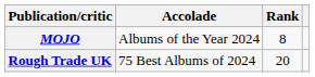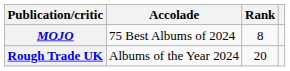 <table class="wikitable sortable plainrowheaders">
 <tr>
 <th scope="col">Publication/critic</th>
 <th scope="col">Accolade</th>
 <th scope="col">Rank</th>
 <th scope="col" class="unsortable"></th>
 </tr>
 <tr>
 <th scope="row"><em><a href='#'>MOJO</a></em></th>
-<td>Albums of the Year 2024</td>
+<td>75 Best Albums of 2024</td>
 <td style="text-align: center;">8</td>
 <td style="text-align: center;"></td>
 </tr>
 <tr>
 <th scope="row"><a href='#'>Rough Trade UK</a></th>
-<td>75 Best Albums of 2024</td>
+<td>Albums of the Year 2024</td>
 <td style="text-align: center;">20</td>
 <td style="text-align: center;"></td>
 </tr>
 </table>
